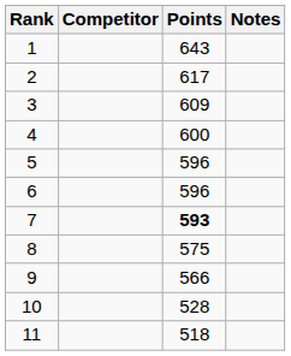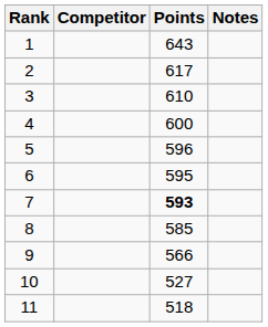 <table class=wikitable>
 <tr>
 <th>Rank</th>
 <th>Competitor</th>
 <th>Points</th>
 <th>Notes</th>
 </tr>
 <tr align=center>
 <td>1</td>
 <td align=left></td>
 <td>643</td>
 <td></td>
 </tr>
 <tr align=center>
 <td>2</td>
 <td align=left></td>
 <td>617</td>
 <td></td>
 </tr>
 <tr align=center>
 <td>3</td>
 <td align=left></td>
-<td>609</td>
+<td>610</td>
 <td></td>
 </tr>
 <tr align=center>
 <td>4</td>
 <td align=left></td>
 <td>600</td>
 <td></td>
 </tr>
 <tr align=center>
 <td>5</td>
 <td align=left></td>
 <td>596</td>
 <td></td>
 </tr>
 <tr align=center>
 <td>6</td>
 <td align=left></td>
-<td>596</td>
+<td>595</td>
 <td></td>
 </tr>
 <tr align=center>
 <td>7</td>
 <td align=left></td>
 <td><strong>593</strong></td>
 <td></td>
 </tr>
 <tr align=center>
 <td>8</td>
 <td align=left></td>
-<td>575</td>
+<td>585</td>
 <td></td>
 </tr>
 <tr align=center>
 <td>9</td>
 <td align=left></td>
 <td>566</td>
 <td></td>
 </tr>
 <tr align=center>
 <td>10</td>
 <td align=left></td>
-<td>528</td>
+<td>527</td>
 <td></td>
 </tr>
 <tr align=center>
 <td>11</td>
 <td align=left></td>
 <td>518</td>
 <td></td>
 </tr>
 </table>
